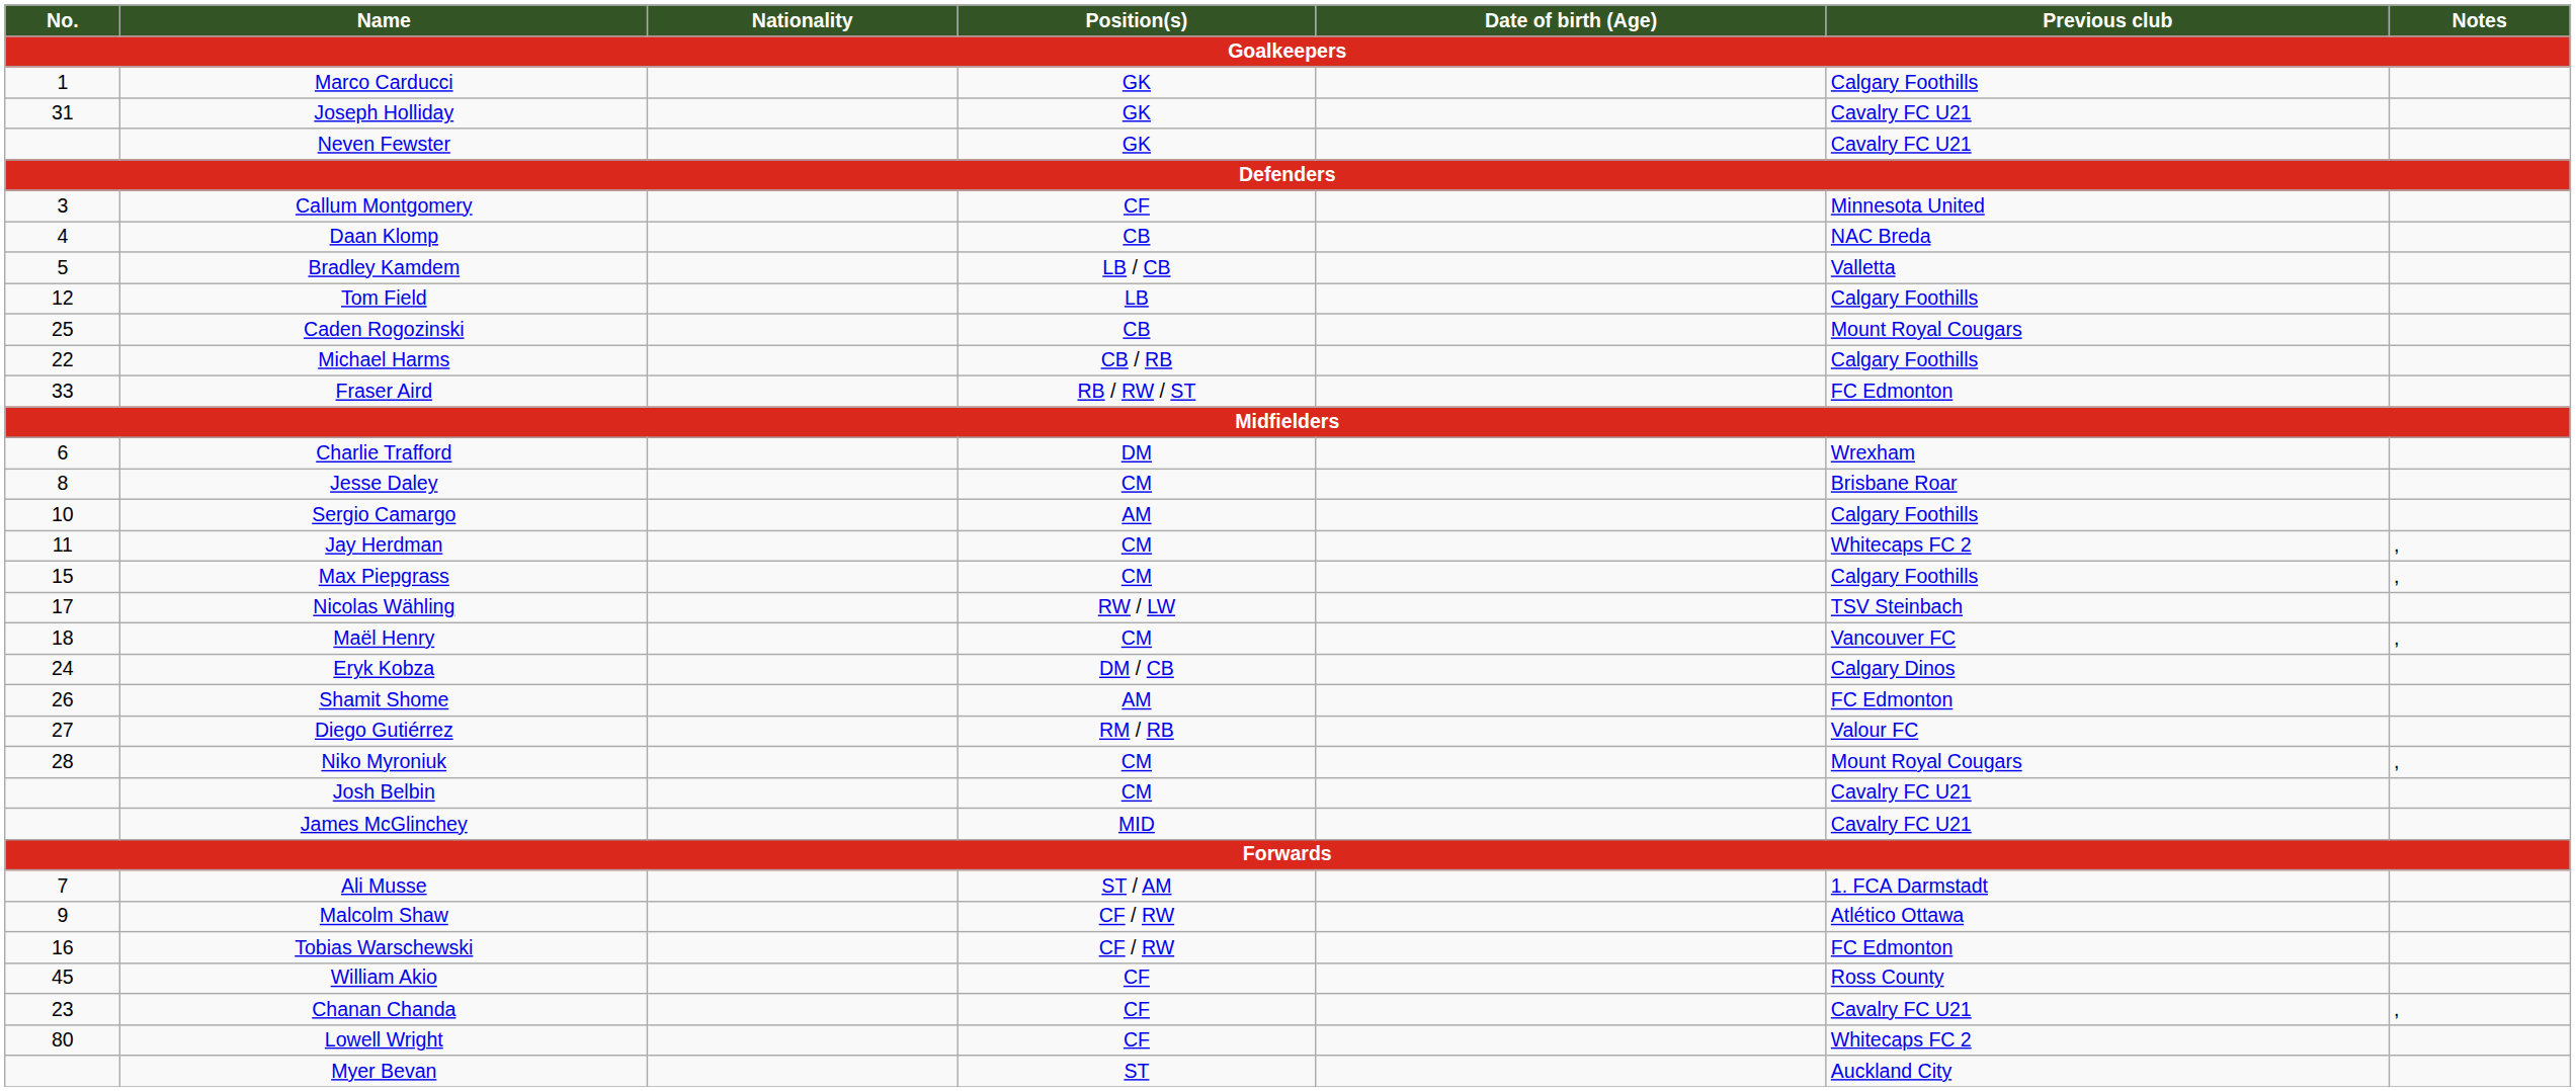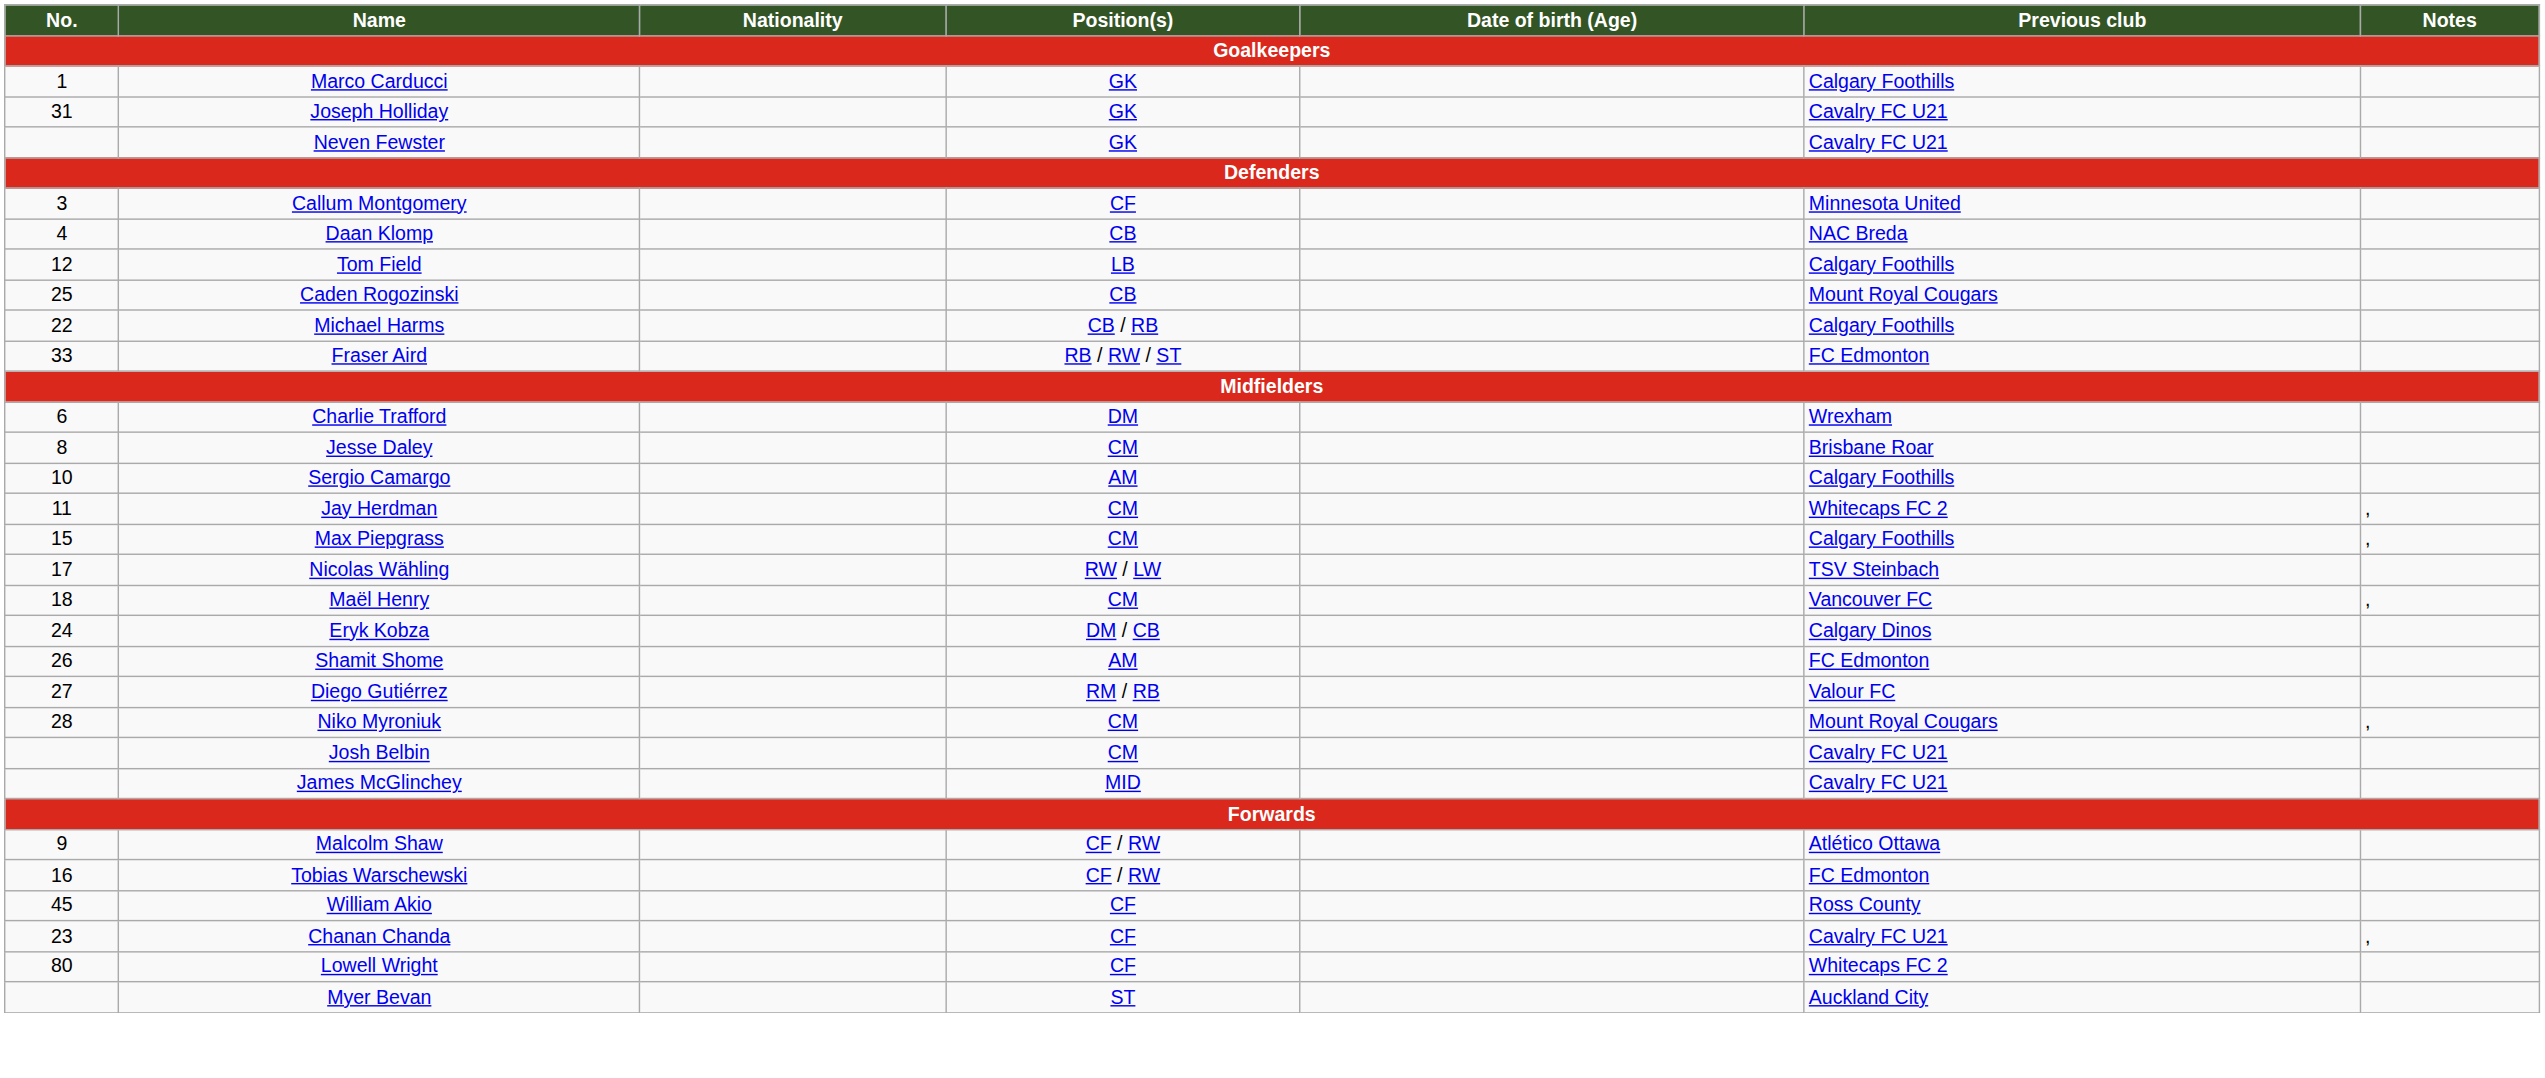 <table class="wikitable" style="text-align:center; font-size:86%; width:90%;">
 <tr>
 <th style="background:#335525; color:white; text-align:center;">No.</th>
 <th style="background:#335525; color:white; text-align:center;">Name</th>
 <th style="background:#335525; color:white; text-align:center;">Nationality</th>
 <th style="background:#335525; color:white; text-align:center;">Position(s)</th>
 <th style="background:#335525; color:white; text-align:center;">Date of birth (Age)</th>
 <th style="background:#335525; color:white; text-align:center;">Previous club</th>
 <th style="background:#335525; color:white; text-align:center;">Notes</th>
 </tr>
 <tr>
 <th colspan="7" style="background:#da291c; color:white; text-align:center;">Goalkeepers</th>
 </tr>
 <tr>
 <td>1</td>
 <td><a href='#'>Marco Carducci</a></td>
 <td></td>
 <td><a href='#'>GK</a></td>
 <td></td>
 <td align="left"> <a href='#'>Calgary Foothills</a></td>
 <td></td>
 </tr>
 <tr>
 <td>31</td>
 <td><a href='#'>Joseph Holliday</a></td>
 <td></td>
 <td><a href='#'>GK</a></td>
 <td></td>
 <td align="left"> <a href='#'>Cavalry FC U21</a></td>
 <td align="left"></td>
 </tr>
 <tr>
 <td></td>
 <td><a href='#'>Neven Fewster</a></td>
 <td></td>
 <td><a href='#'>GK</a></td>
 <td></td>
 <td align="left"> <a href='#'>Cavalry FC U21</a></td>
 <td align="left"></td>
 </tr>
 <tr>
 <th colspan="7" style="background:#da291c; color:white; text-align:center;">Defenders</th>
 </tr>
 <tr>
 <td>3</td>
 <td><a href='#'>Callum Montgomery</a></td>
 <td></td>
 <td><a href='#'>CF</a></td>
 <td></td>
 <td align="left"> <a href='#'>Minnesota United</a></td>
 <td align="left"></td>
 </tr>
 <tr>
 <td>4</td>
 <td><a href='#'>Daan Klomp</a></td>
 <td></td>
 <td><a href='#'>CB</a></td>
 <td></td>
 <td align="left"> <a href='#'>NAC Breda</a></td>
 <td align="left"><a href='#'></a></td>
-</tr>
-<tr>
-<td>5</td>
-<td><a href='#'>Bradley Kamdem</a></td>
-<td></td>
-<td><a href='#'>LB</a> / <a href='#'>CB</a></td>
-<td></td>
-<td align="left"> <a href='#'>Valletta</a></td>
-<td align="left"></td>
 </tr>
 <tr>
 <td>12</td>
 <td><a href='#'>Tom Field</a></td>
 <td></td>
 <td><a href='#'>LB</a></td>
 <td></td>
 <td align="left"> <a href='#'>Calgary Foothills</a></td>
 <td align="left"><a href='#'></a></td>
 </tr>
 <tr>
 <td>25</td>
 <td><a href='#'>Caden Rogozinski</a></td>
 <td></td>
 <td><a href='#'>CB</a></td>
 <td></td>
 <td align="left"> <a href='#'>Mount Royal Cougars</a></td>
 <td align="left"></td>
 </tr>
 <tr>
 <td>22</td>
 <td><a href='#'>Michael Harms</a></td>
 <td></td>
 <td><a href='#'>CB</a> / <a href='#'>RB</a></td>
 <td></td>
 <td align="left"> <a href='#'>Calgary Foothills</a></td>
 <td align="left"></td>
 </tr>
 <tr>
 <td>33</td>
 <td><a href='#'>Fraser Aird</a></td>
 <td></td>
 <td><a href='#'>RB</a> / <a href='#'>RW</a> / <a href='#'>ST</a></td>
 <td></td>
 <td align="left"> <a href='#'>FC Edmonton</a></td>
 <td align="left"></td>
 </tr>
 <tr>
 <th colspan="7" style="background:#da291c; color:white; text-align:center;">Midfielders</th>
 </tr>
 <tr>
 <td>6</td>
 <td><a href='#'>Charlie Trafford</a></td>
 <td></td>
 <td><a href='#'>DM</a></td>
 <td></td>
 <td align="left"> <a href='#'>Wrexham</a></td>
 <td align="left"></td>
 </tr>
 <tr>
 <td>8</td>
 <td><a href='#'>Jesse Daley</a></td>
 <td></td>
 <td><a href='#'>CM</a></td>
 <td></td>
 <td align="left"> <a href='#'>Brisbane Roar</a></td>
 <td align="left"><a href='#'></a></td>
 </tr>
 <tr>
 <td>10</td>
 <td><a href='#'>Sergio Camargo</a></td>
 <td></td>
 <td><a href='#'>AM</a></td>
 <td></td>
 <td align="left"> <a href='#'>Calgary Foothills</a></td>
 <td align="left"></td>
 </tr>
 <tr>
 <td>11</td>
 <td><a href='#'>Jay Herdman</a></td>
 <td></td>
 <td><a href='#'>CM</a></td>
 <td></td>
 <td align="left"> <a href='#'>Whitecaps FC 2</a></td>
 <td align="left">, <a href='#'></a></td>
 </tr>
 <tr>
 <td>15</td>
 <td><a href='#'>Max Piepgrass</a></td>
 <td></td>
 <td><a href='#'>CM</a></td>
 <td></td>
 <td align="left"> <a href='#'>Calgary Foothills</a></td>
 <td align="left">, </td>
 </tr>
 <tr>
 <td>17</td>
 <td><a href='#'>Nicolas Wähling</a></td>
 <td></td>
 <td><a href='#'>RW</a> / <a href='#'>LW</a></td>
 <td></td>
 <td align="left"> <a href='#'>TSV Steinbach</a></td>
 <td align="left"><a href='#'></a></td>
 </tr>
 <tr>
 <td>18</td>
 <td><a href='#'>Maël Henry</a> </td>
 <td></td>
 <td><a href='#'>CM</a></td>
 <td></td>
 <td align="left"> <a href='#'>Vancouver FC</a></td>
 <td align="left">, </td>
 </tr>
 <tr>
 <td>24</td>
 <td><a href='#'>Eryk Kobza</a></td>
 <td></td>
 <td><a href='#'>DM</a> / <a href='#'>CB</a></td>
 <td></td>
 <td align="left"> <a href='#'>Calgary Dinos</a></td>
 <td align="left"></td>
 </tr>
 <tr>
 <td>26</td>
 <td><a href='#'>Shamit Shome</a></td>
 <td></td>
 <td><a href='#'>AM</a></td>
 <td></td>
 <td align="left"> <a href='#'>FC Edmonton</a></td>
 <td align="left"></td>
 </tr>
 <tr>
 <td>27</td>
 <td><a href='#'>Diego Gutiérrez</a></td>
 <td></td>
 <td><a href='#'>RM</a> /  <a href='#'>RB</a></td>
 <td></td>
 <td align="left"> <a href='#'>Valour FC</a></td>
 <td align="left"></td>
 </tr>
 <tr>
 <td>28</td>
 <td><a href='#'>Niko Myroniuk</a></td>
 <td></td>
 <td><a href='#'>CM</a></td>
 <td></td>
 <td align="left"> <a href='#'>Mount Royal Cougars</a></td>
 <td align="left">, </td>
 </tr>
 <tr>
 <td></td>
 <td><a href='#'>Josh Belbin</a></td>
 <td></td>
 <td><a href='#'>CM</a></td>
 <td></td>
 <td align="left"> <a href='#'>Cavalry FC U21</a></td>
 <td align="left"></td>
 </tr>
 <tr>
 <td></td>
 <td><a href='#'>James McGlinchey</a></td>
 <td></td>
 <td><a href='#'>MID</a></td>
 <td></td>
 <td align="left"> <a href='#'>Cavalry FC U21</a></td>
 <td align="left"></td>
 </tr>
 <tr>
 <th colspan="7" style="background:#da291c; color:white; text-align:center;">Forwards</th>
 </tr>
 <tr>
-<td>7</td>
-<td><a href='#'>Ali Musse</a></td>
-<td></td>
-<td><a href='#'>ST</a> / <a href='#'>AM</a></td>
-<td></td>
-<td align="left"> <a href='#'>1. FCA Darmstadt</a></td>
-<td align="left"></td>
-</tr>
-<tr>
 <td>9</td>
 <td><a href='#'>Malcolm Shaw</a></td>
 <td></td>
 <td><a href='#'>CF</a> / <a href='#'>RW</a></td>
 <td></td>
 <td align="left"> <a href='#'>Atlético Ottawa</a></td>
 </tr>
 <tr>
 <td>16</td>
 <td><a href='#'>Tobias Warschewski</a></td>
 <td></td>
 <td><a href='#'>CF</a> / <a href='#'>RW</a></td>
 <td></td>
 <td align="left"> <a href='#'>FC Edmonton</a></td>
 <td align="left"><a href='#'></a></td>
 </tr>
 <tr>
 <td>45</td>
 <td><a href='#'>William Akio</a> </td>
 <td></td>
 <td><a href='#'>CF</a></td>
 <td></td>
 <td align="left"> <a href='#'>Ross County</a></td>
 <td align="left"></td>
 </tr>
 <tr>
 <td>23</td>
 <td><a href='#'>Chanan Chanda</a></td>
 <td></td>
 <td><a href='#'>CF</a></td>
 <td></td>
 <td align="left"> <a href='#'>Cavalry FC U21</a></td>
 <td align="left">, </td>
 </tr>
 <tr>
 <td>80</td>
 <td><a href='#'>Lowell Wright</a></td>
 <td></td>
 <td><a href='#'>CF</a></td>
 <td></td>
 <td align="left"> <a href='#'>Whitecaps FC 2</a></td>
 <td align="left"></td>
 </tr>
 <tr>
 <td></td>
 <td><a href='#'>Myer Bevan</a></td>
 <td></td>
 <td><a href='#'>ST</a></td>
 <td></td>
 <td align="left"> <a href='#'>Auckland City</a></td>
 <td align="left"></td>
 </tr>
 </table>
